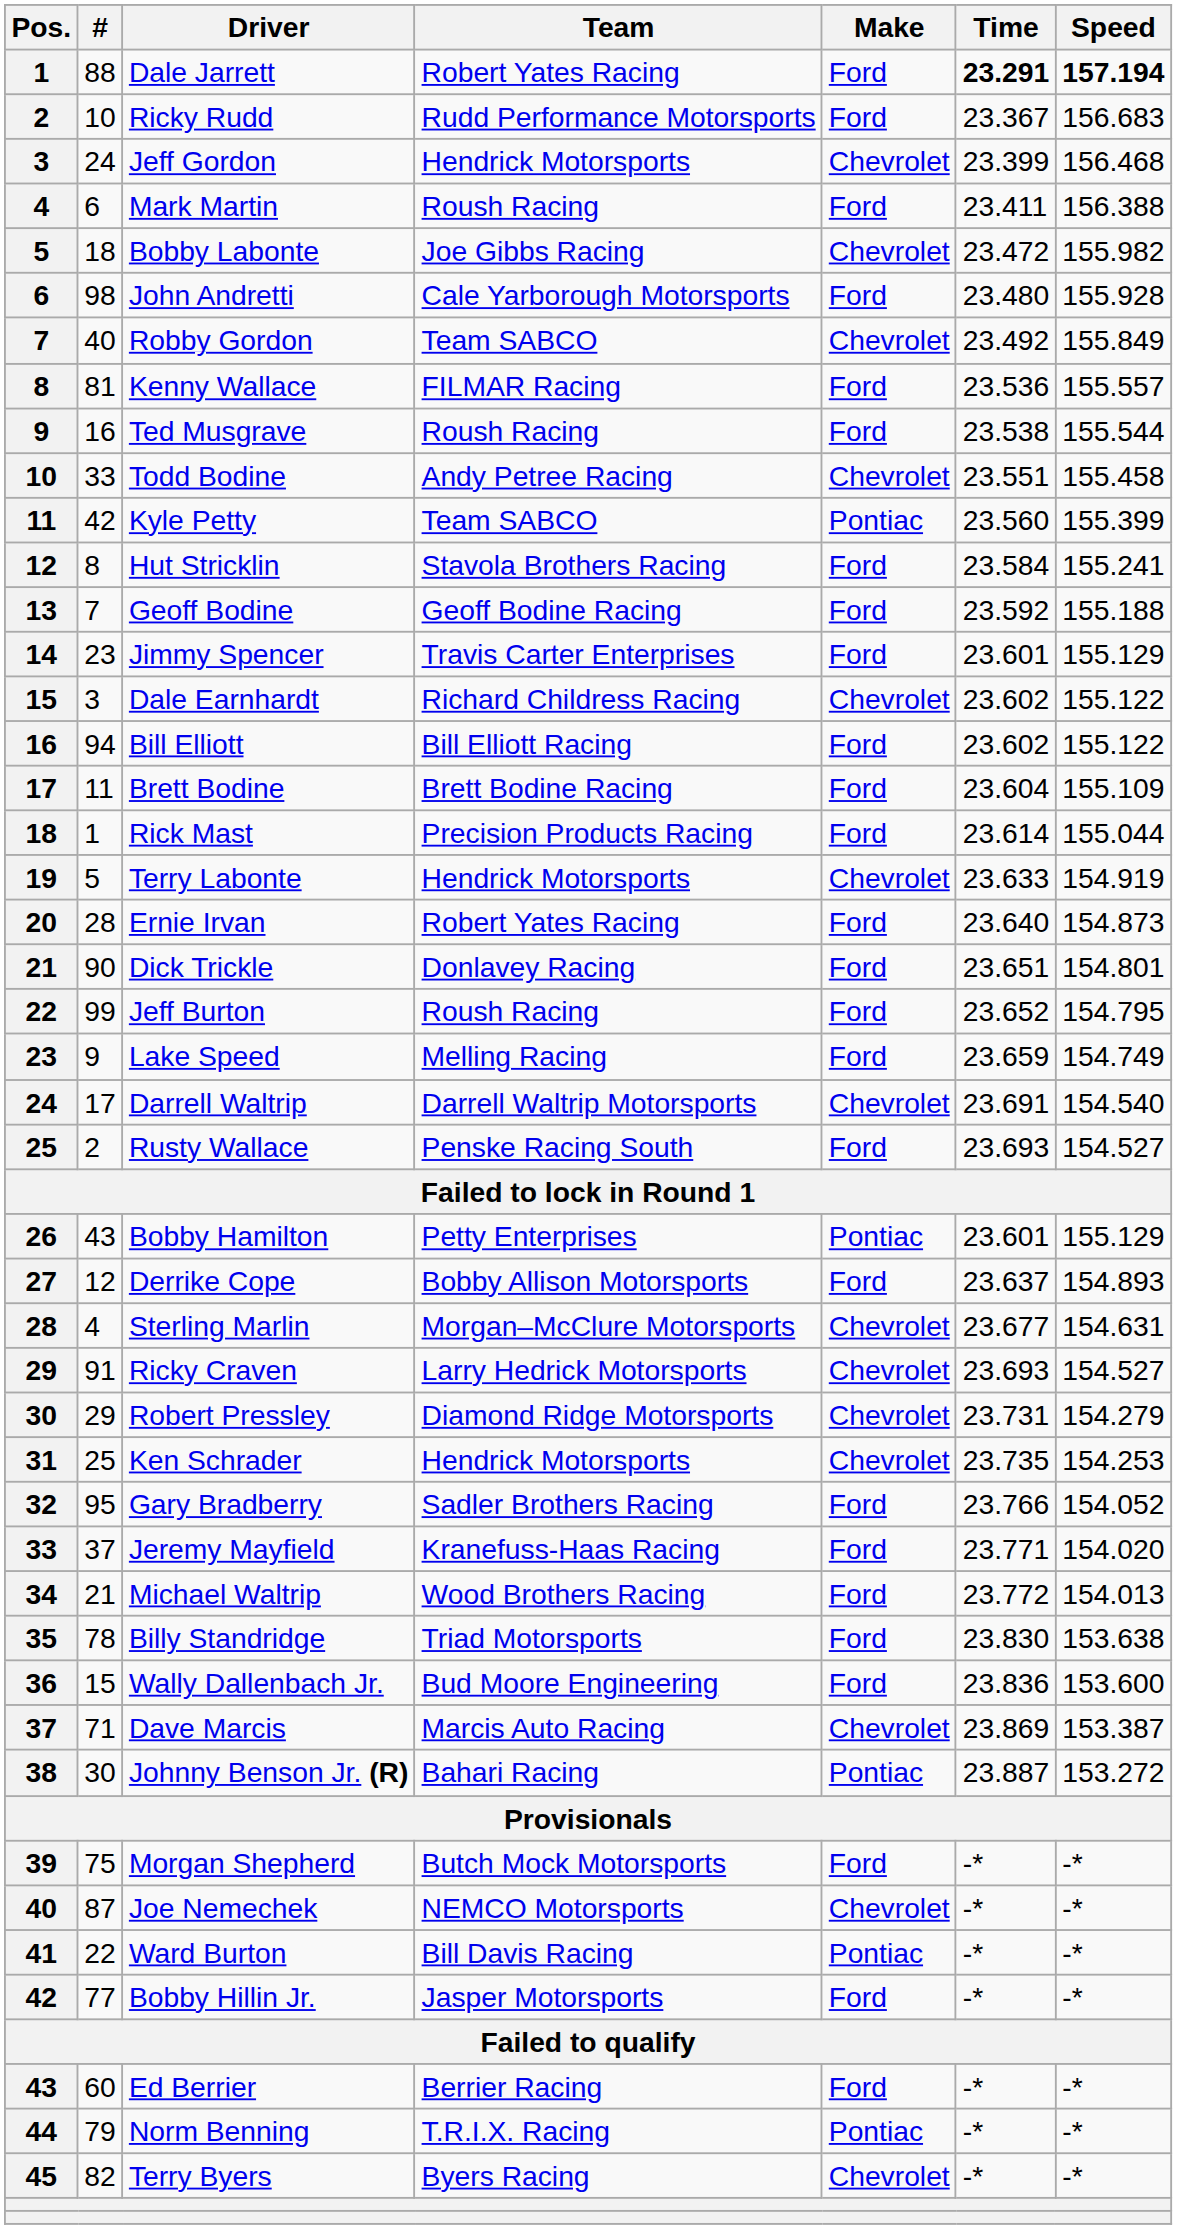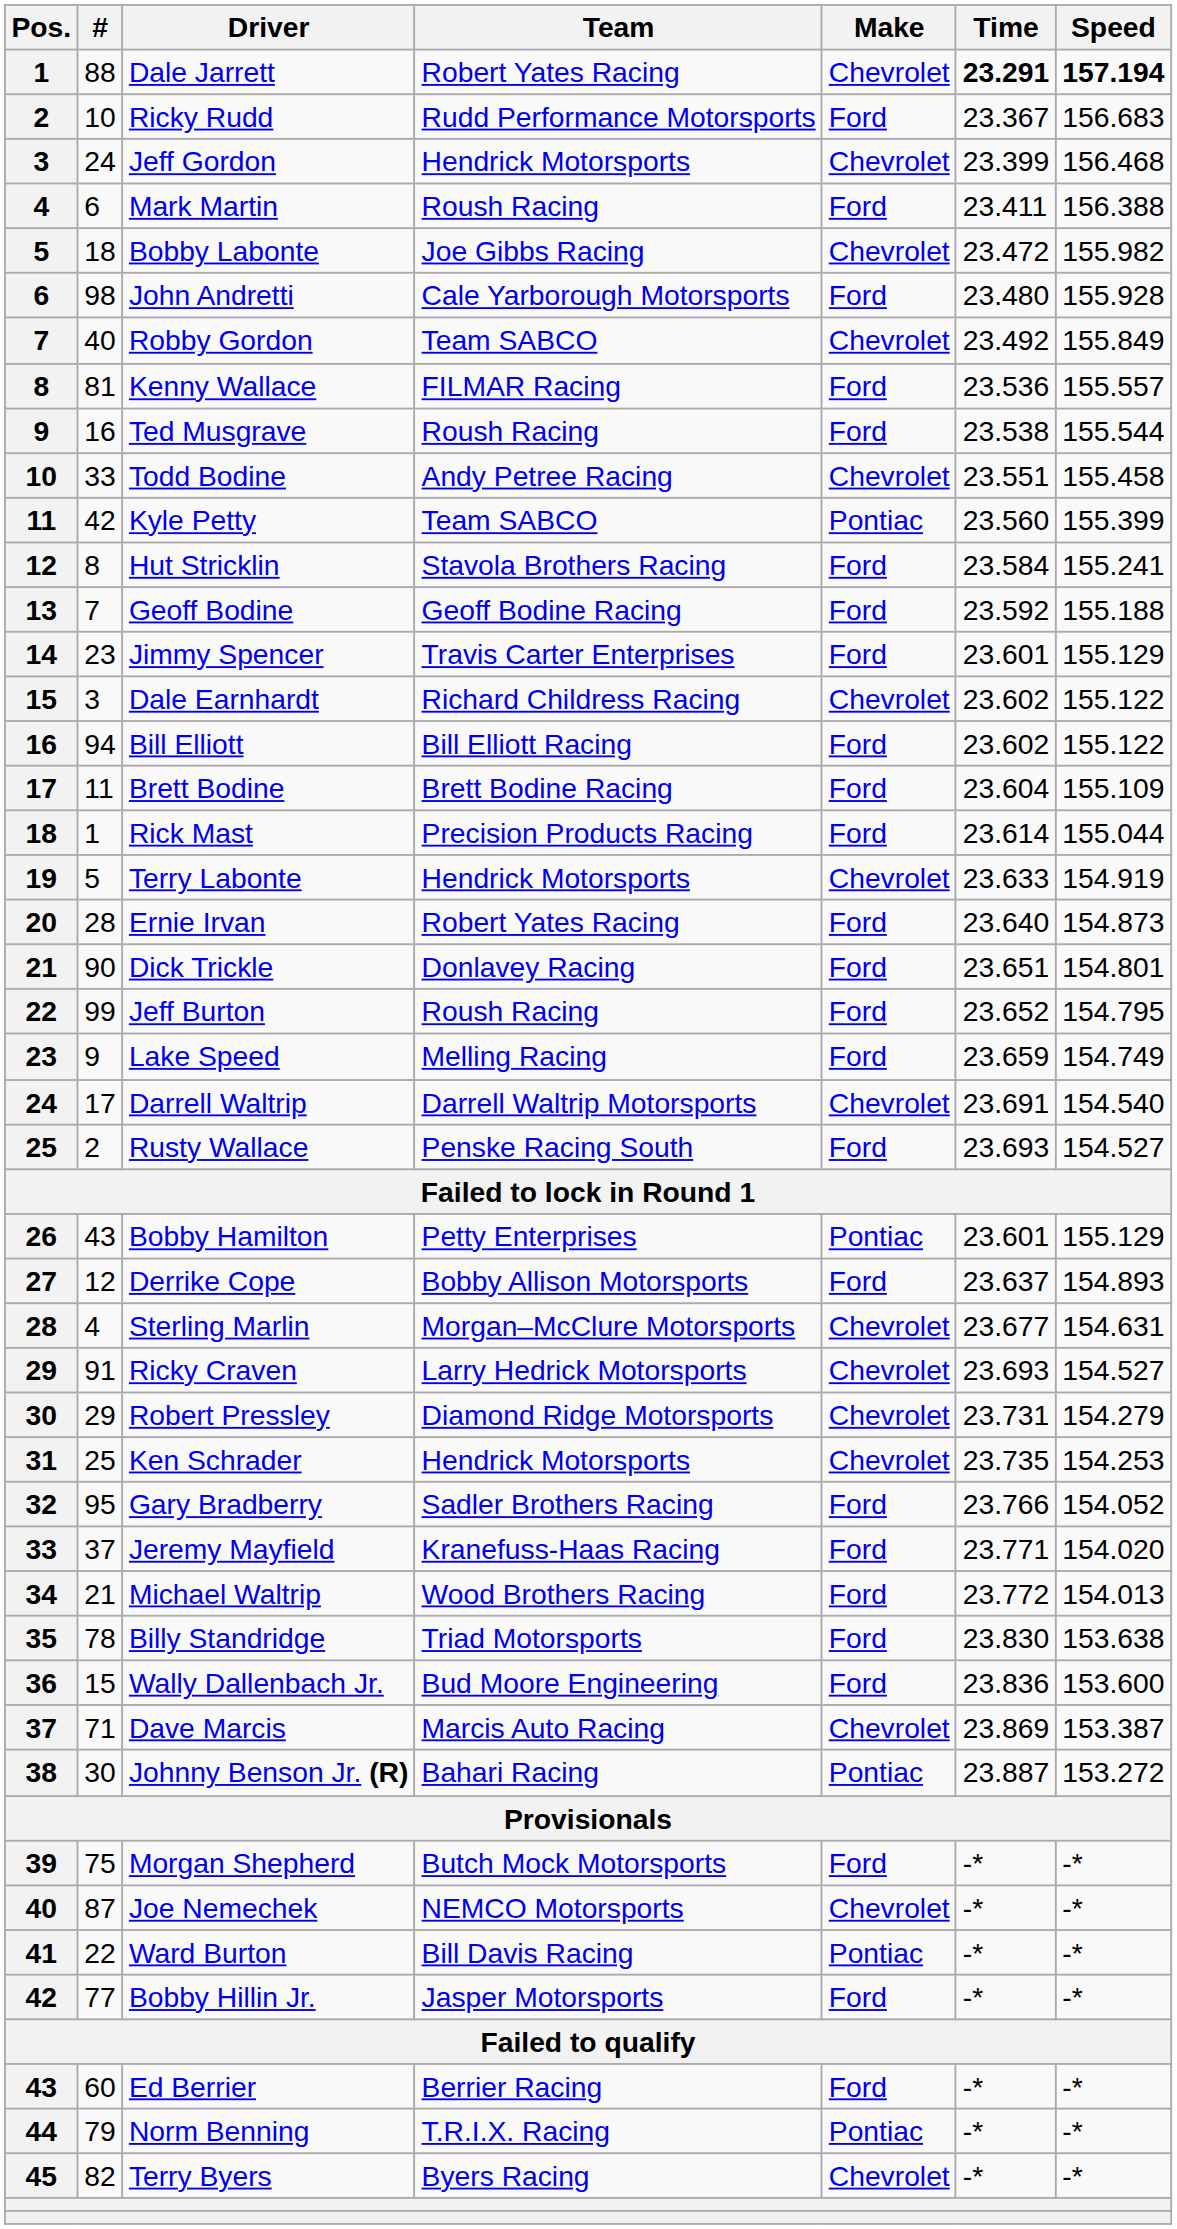 <table class="wikitable" style="font-size:95%">
 <tr>
 <th>Pos.</th>
 <th>#</th>
 <th>Driver</th>
 <th>Team</th>
 <th>Make</th>
 <th>Time</th>
 <th>Speed</th>
 </tr>
 <tr>
 <th>1</th>
 <td>88</td>
 <td><a href='#'>Dale Jarrett</a></td>
 <td><a href='#'>Robert Yates Racing</a></td>
-<td><a href='#'>Ford</a></td>
+<td><a href='#'>Chevrolet</a></td>
 <td><strong>23.291</strong></td>
 <td><strong>157.194</strong></td>
 </tr>
 <tr>
 <th>2</th>
 <td>10</td>
 <td><a href='#'>Ricky Rudd</a></td>
 <td><a href='#'>Rudd Performance Motorsports</a></td>
 <td><a href='#'>Ford</a></td>
 <td>23.367</td>
 <td>156.683</td>
 </tr>
 <tr>
 <th>3</th>
 <td>24</td>
 <td><a href='#'>Jeff Gordon</a></td>
 <td><a href='#'>Hendrick Motorsports</a></td>
 <td><a href='#'>Chevrolet</a></td>
 <td>23.399</td>
 <td>156.468</td>
 </tr>
 <tr>
 <th>4</th>
 <td>6</td>
 <td><a href='#'>Mark Martin</a></td>
 <td><a href='#'>Roush Racing</a></td>
 <td><a href='#'>Ford</a></td>
 <td>23.411</td>
 <td>156.388</td>
 </tr>
 <tr>
 <th>5</th>
 <td>18</td>
 <td><a href='#'>Bobby Labonte</a></td>
 <td><a href='#'>Joe Gibbs Racing</a></td>
 <td><a href='#'>Chevrolet</a></td>
 <td>23.472</td>
 <td>155.982</td>
 </tr>
 <tr>
 <th>6</th>
 <td>98</td>
 <td><a href='#'>John Andretti</a></td>
 <td><a href='#'>Cale Yarborough Motorsports</a></td>
 <td><a href='#'>Ford</a></td>
 <td>23.480</td>
 <td>155.928</td>
 </tr>
 <tr>
 <th>7</th>
 <td>40</td>
 <td><a href='#'>Robby Gordon</a></td>
 <td><a href='#'>Team SABCO</a></td>
 <td><a href='#'>Chevrolet</a></td>
 <td>23.492</td>
 <td>155.849</td>
 </tr>
 <tr>
 <th>8</th>
 <td>81</td>
 <td><a href='#'>Kenny Wallace</a></td>
 <td><a href='#'>FILMAR Racing</a></td>
 <td><a href='#'>Ford</a></td>
 <td>23.536</td>
 <td>155.557</td>
 </tr>
 <tr>
 <th>9</th>
 <td>16</td>
 <td><a href='#'>Ted Musgrave</a></td>
 <td><a href='#'>Roush Racing</a></td>
 <td><a href='#'>Ford</a></td>
 <td>23.538</td>
 <td>155.544</td>
 </tr>
 <tr>
 <th>10</th>
 <td>33</td>
 <td><a href='#'>Todd Bodine</a></td>
 <td><a href='#'>Andy Petree Racing</a></td>
 <td><a href='#'>Chevrolet</a></td>
 <td>23.551</td>
 <td>155.458</td>
 </tr>
 <tr>
 <th>11</th>
 <td>42</td>
 <td><a href='#'>Kyle Petty</a></td>
 <td><a href='#'>Team SABCO</a></td>
 <td><a href='#'>Pontiac</a></td>
 <td>23.560</td>
 <td>155.399</td>
 </tr>
 <tr>
 <th>12</th>
 <td>8</td>
 <td><a href='#'>Hut Stricklin</a></td>
 <td><a href='#'>Stavola Brothers Racing</a></td>
 <td><a href='#'>Ford</a></td>
 <td>23.584</td>
 <td>155.241</td>
 </tr>
 <tr>
 <th>13</th>
 <td>7</td>
 <td><a href='#'>Geoff Bodine</a></td>
 <td><a href='#'>Geoff Bodine Racing</a></td>
 <td><a href='#'>Ford</a></td>
 <td>23.592</td>
 <td>155.188</td>
 </tr>
 <tr>
 <th>14</th>
 <td>23</td>
 <td><a href='#'>Jimmy Spencer</a></td>
 <td><a href='#'>Travis Carter Enterprises</a></td>
 <td><a href='#'>Ford</a></td>
 <td>23.601</td>
 <td>155.129</td>
 </tr>
 <tr>
 <th>15</th>
 <td>3</td>
 <td><a href='#'>Dale Earnhardt</a></td>
 <td><a href='#'>Richard Childress Racing</a></td>
 <td><a href='#'>Chevrolet</a></td>
 <td>23.602</td>
 <td>155.122</td>
 </tr>
 <tr>
 <th>16</th>
 <td>94</td>
 <td><a href='#'>Bill Elliott</a></td>
 <td><a href='#'>Bill Elliott Racing</a></td>
 <td><a href='#'>Ford</a></td>
 <td>23.602</td>
 <td>155.122</td>
 </tr>
 <tr>
 <th>17</th>
 <td>11</td>
 <td><a href='#'>Brett Bodine</a></td>
 <td><a href='#'>Brett Bodine Racing</a></td>
 <td><a href='#'>Ford</a></td>
 <td>23.604</td>
 <td>155.109</td>
 </tr>
 <tr>
 <th>18</th>
 <td>1</td>
 <td><a href='#'>Rick Mast</a></td>
 <td><a href='#'>Precision Products Racing</a></td>
 <td><a href='#'>Ford</a></td>
 <td>23.614</td>
 <td>155.044</td>
 </tr>
 <tr>
 <th>19</th>
 <td>5</td>
 <td><a href='#'>Terry Labonte</a></td>
 <td><a href='#'>Hendrick Motorsports</a></td>
 <td><a href='#'>Chevrolet</a></td>
 <td>23.633</td>
 <td>154.919</td>
 </tr>
 <tr>
 <th>20</th>
 <td>28</td>
 <td><a href='#'>Ernie Irvan</a></td>
 <td><a href='#'>Robert Yates Racing</a></td>
 <td><a href='#'>Ford</a></td>
 <td>23.640</td>
 <td>154.873</td>
 </tr>
 <tr>
 <th>21</th>
 <td>90</td>
 <td><a href='#'>Dick Trickle</a></td>
 <td><a href='#'>Donlavey Racing</a></td>
 <td><a href='#'>Ford</a></td>
 <td>23.651</td>
 <td>154.801</td>
 </tr>
 <tr>
 <th>22</th>
 <td>99</td>
 <td><a href='#'>Jeff Burton</a></td>
 <td><a href='#'>Roush Racing</a></td>
 <td><a href='#'>Ford</a></td>
 <td>23.652</td>
 <td>154.795</td>
 </tr>
 <tr>
 <th>23</th>
 <td>9</td>
 <td><a href='#'>Lake Speed</a></td>
 <td><a href='#'>Melling Racing</a></td>
 <td><a href='#'>Ford</a></td>
 <td>23.659</td>
 <td>154.749</td>
 </tr>
 <tr>
 <th>24</th>
 <td>17</td>
 <td><a href='#'>Darrell Waltrip</a></td>
 <td><a href='#'>Darrell Waltrip Motorsports</a></td>
 <td><a href='#'>Chevrolet</a></td>
 <td>23.691</td>
 <td>154.540</td>
 </tr>
 <tr>
 <th>25</th>
 <td>2</td>
 <td><a href='#'>Rusty Wallace</a></td>
 <td><a href='#'>Penske Racing South</a></td>
 <td><a href='#'>Ford</a></td>
 <td>23.693</td>
 <td>154.527</td>
 </tr>
 <tr>
 <th colspan="7">Failed to lock in Round 1</th>
 </tr>
 <tr>
 <th>26</th>
 <td>43</td>
 <td><a href='#'>Bobby Hamilton</a></td>
 <td><a href='#'>Petty Enterprises</a></td>
 <td><a href='#'>Pontiac</a></td>
 <td>23.601</td>
 <td>155.129</td>
 </tr>
 <tr>
 <th>27</th>
 <td>12</td>
 <td><a href='#'>Derrike Cope</a></td>
 <td><a href='#'>Bobby Allison Motorsports</a></td>
 <td><a href='#'>Ford</a></td>
 <td>23.637</td>
 <td>154.893</td>
 </tr>
 <tr>
 <th>28</th>
 <td>4</td>
 <td><a href='#'>Sterling Marlin</a></td>
 <td><a href='#'>Morgan–McClure Motorsports</a></td>
 <td><a href='#'>Chevrolet</a></td>
 <td>23.677</td>
 <td>154.631</td>
 </tr>
 <tr>
 <th>29</th>
 <td>91</td>
 <td><a href='#'>Ricky Craven</a></td>
 <td><a href='#'>Larry Hedrick Motorsports</a></td>
 <td><a href='#'>Chevrolet</a></td>
 <td>23.693</td>
 <td>154.527</td>
 </tr>
 <tr>
 <th>30</th>
 <td>29</td>
 <td><a href='#'>Robert Pressley</a></td>
 <td><a href='#'>Diamond Ridge Motorsports</a></td>
 <td><a href='#'>Chevrolet</a></td>
 <td>23.731</td>
 <td>154.279</td>
 </tr>
 <tr>
 <th>31</th>
 <td>25</td>
 <td><a href='#'>Ken Schrader</a></td>
 <td><a href='#'>Hendrick Motorsports</a></td>
 <td><a href='#'>Chevrolet</a></td>
 <td>23.735</td>
 <td>154.253</td>
 </tr>
 <tr>
 <th>32</th>
 <td>95</td>
 <td><a href='#'>Gary Bradberry</a></td>
 <td><a href='#'>Sadler Brothers Racing</a></td>
 <td><a href='#'>Ford</a></td>
 <td>23.766</td>
 <td>154.052</td>
 </tr>
 <tr>
 <th>33</th>
 <td>37</td>
 <td><a href='#'>Jeremy Mayfield</a></td>
 <td><a href='#'>Kranefuss-Haas Racing</a></td>
 <td><a href='#'>Ford</a></td>
 <td>23.771</td>
 <td>154.020</td>
 </tr>
 <tr>
 <th>34</th>
 <td>21</td>
 <td><a href='#'>Michael Waltrip</a></td>
 <td><a href='#'>Wood Brothers Racing</a></td>
 <td><a href='#'>Ford</a></td>
 <td>23.772</td>
 <td>154.013</td>
 </tr>
 <tr>
 <th>35</th>
 <td>78</td>
 <td><a href='#'>Billy Standridge</a></td>
 <td><a href='#'>Triad Motorsports</a></td>
 <td><a href='#'>Ford</a></td>
 <td>23.830</td>
 <td>153.638</td>
 </tr>
 <tr>
 <th>36</th>
 <td>15</td>
 <td><a href='#'>Wally Dallenbach Jr.</a></td>
 <td><a href='#'>Bud Moore Engineering</a></td>
 <td><a href='#'>Ford</a></td>
 <td>23.836</td>
 <td>153.600</td>
 </tr>
 <tr>
 <th>37</th>
 <td>71</td>
 <td><a href='#'>Dave Marcis</a></td>
 <td><a href='#'>Marcis Auto Racing</a></td>
 <td><a href='#'>Chevrolet</a></td>
 <td>23.869</td>
 <td>153.387</td>
 </tr>
 <tr>
 <th>38</th>
 <td>30</td>
 <td><a href='#'>Johnny Benson Jr.</a> <strong>(R)</strong></td>
 <td><a href='#'>Bahari Racing</a></td>
 <td><a href='#'>Pontiac</a></td>
 <td>23.887</td>
 <td>153.272</td>
 </tr>
 <tr>
 <th colspan="7">Provisionals</th>
 </tr>
 <tr>
 <th>39</th>
 <td>75</td>
 <td><a href='#'>Morgan Shepherd</a></td>
 <td><a href='#'>Butch Mock Motorsports</a></td>
 <td><a href='#'>Ford</a></td>
 <td>-*</td>
 <td>-*</td>
 </tr>
 <tr>
 <th>40</th>
 <td>87</td>
 <td><a href='#'>Joe Nemechek</a></td>
 <td><a href='#'>NEMCO Motorsports</a></td>
 <td><a href='#'>Chevrolet</a></td>
 <td>-*</td>
 <td>-*</td>
 </tr>
 <tr>
 <th>41</th>
 <td>22</td>
 <td><a href='#'>Ward Burton</a></td>
 <td><a href='#'>Bill Davis Racing</a></td>
 <td><a href='#'>Pontiac</a></td>
 <td>-*</td>
 <td>-*</td>
 </tr>
 <tr>
 <th>42</th>
 <td>77</td>
 <td><a href='#'>Bobby Hillin Jr.</a></td>
 <td><a href='#'>Jasper Motorsports</a></td>
 <td><a href='#'>Ford</a></td>
 <td>-*</td>
 <td>-*</td>
 </tr>
 <tr>
 <th colspan="7">Failed to qualify</th>
 </tr>
 <tr>
 <th>43</th>
 <td>60</td>
 <td><a href='#'>Ed Berrier</a></td>
 <td><a href='#'>Berrier Racing</a></td>
 <td><a href='#'>Ford</a></td>
 <td>-*</td>
 <td>-*</td>
 </tr>
 <tr>
 <th>44</th>
 <td>79</td>
 <td><a href='#'>Norm Benning</a></td>
 <td><a href='#'>T.R.I.X. Racing</a></td>
 <td><a href='#'>Pontiac</a></td>
 <td>-*</td>
 <td>-*</td>
 </tr>
 <tr>
 <th>45</th>
 <td>82</td>
 <td><a href='#'>Terry Byers</a></td>
 <td><a href='#'>Byers Racing</a></td>
 <td><a href='#'>Chevrolet</a></td>
 <td>-*</td>
 <td>-*</td>
 </tr>
 <tr>
 <th colspan="7"></th>
 </tr>
 <tr>
 <th colspan="7"></th>
 </tr>
 </table>
